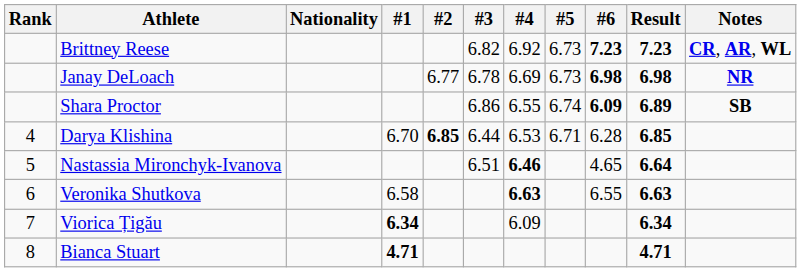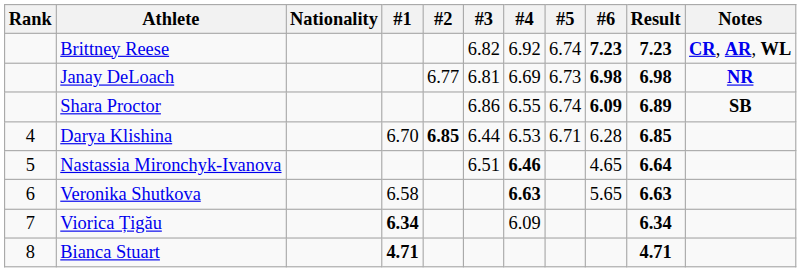 <table class="wikitable sortable" style="text-align:center">
 <tr>
 <th>Rank</th>
 <th>Athlete</th>
 <th>Nationality</th>
 <th>#1</th>
 <th>#2</th>
 <th>#3</th>
 <th>#4</th>
 <th>#5</th>
 <th>#6</th>
 <th>Result</th>
 <th>Notes</th>
 </tr>
 <tr>
 <td></td>
 <td align=left><a href='#'>Brittney Reese</a></td>
 <td align=left></td>
 <td></td>
 <td></td>
 <td>6.82</td>
 <td>6.92</td>
-<td>6.73</td>
+<td>6.74</td>
 <td><strong>7.23</strong></td>
 <td><strong>7.23</strong></td>
 <td><strong><a href='#'>CR</a></strong>, <strong><a href='#'>AR</a></strong>, <strong>WL</strong></td>
 </tr>
 <tr>
 <td></td>
 <td align=left><a href='#'>Janay DeLoach</a></td>
 <td align=left></td>
 <td></td>
 <td>6.77</td>
-<td>6.78</td>
+<td>6.81</td>
 <td>6.69</td>
 <td>6.73</td>
 <td><strong>6.98</strong></td>
 <td><strong>6.98</strong></td>
 <td><strong><a href='#'>NR</a></strong></td>
 </tr>
 <tr>
 <td></td>
 <td align=left><a href='#'>Shara Proctor</a></td>
 <td align=left></td>
 <td></td>
 <td></td>
 <td>6.86</td>
 <td>6.55</td>
 <td>6.74</td>
 <td><strong>6.09</strong></td>
 <td><strong>6.89</strong></td>
 <td><strong>SB</strong></td>
 </tr>
 <tr>
 <td>4</td>
 <td align=left><a href='#'>Darya Klishina</a></td>
 <td align=left></td>
 <td>6.70</td>
 <td><strong>6.85</strong></td>
 <td>6.44</td>
 <td>6.53</td>
 <td>6.71</td>
 <td>6.28</td>
 <td><strong>6.85</strong></td>
 <td></td>
 </tr>
 <tr>
 <td>5</td>
 <td align=left><a href='#'>Nastassia Mironchyk-Ivanova</a></td>
 <td align=left></td>
 <td></td>
 <td></td>
 <td>6.51</td>
 <td><strong>6.46</strong></td>
 <td></td>
 <td>4.65</td>
 <td><strong>6.64</strong></td>
 <td></td>
 </tr>
 <tr>
 <td>6</td>
 <td align=left><a href='#'>Veronika Shutkova</a></td>
 <td align=left></td>
 <td>6.58</td>
 <td></td>
 <td></td>
 <td><strong>6.63</strong></td>
 <td></td>
-<td>6.55</td>
+<td>5.65</td>
 <td><strong>6.63</strong></td>
 <td></td>
 </tr>
 <tr>
 <td>7</td>
 <td align=left><a href='#'>Viorica Țigău</a></td>
 <td align=left></td>
 <td><strong>6.34</strong></td>
 <td></td>
 <td></td>
 <td>6.09</td>
 <td></td>
 <td></td>
 <td><strong>6.34</strong></td>
 <td></td>
 </tr>
 <tr>
 <td>8</td>
 <td align=left><a href='#'>Bianca Stuart</a></td>
 <td align=left></td>
 <td><strong>4.71</strong></td>
 <td></td>
 <td></td>
 <td></td>
 <td></td>
 <td></td>
 <td><strong>4.71</strong></td>
 <td></td>
 </tr>
 </table>
